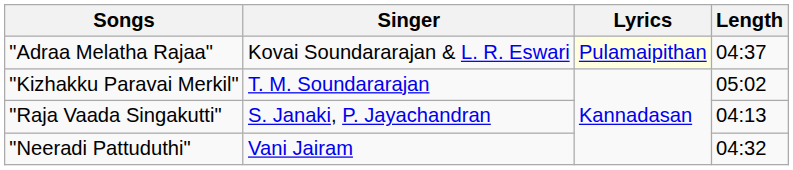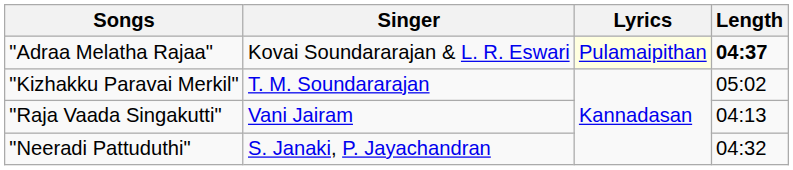 <table class="wikitable">
 <tr>
 <th>Songs</th>
 <th>Singer</th>
 <th>Lyrics</th>
 <th>Length</th>
 </tr>
 <tr>
 <td>"Adraa Melatha Rajaa"</td>
 <td>Kovai Soundararajan & <a href='#'>L. R. Eswari</a></td>
 <td style="background: lightyellow;"><a href='#'>Pulamaipithan</a></td>
-<td>04:37</td>
+<td><strong>04:37</strong></td>
 </tr>
 <tr>
 <td>"Kizhakku Paravai Merkil"</td>
 <td><a href='#'>T. M. Soundararajan</a></td>
 <td rowspan="3"><a href='#'>Kannadasan</a></td>
 <td>05:02</td>
 </tr>
 <tr>
 <td>"Raja Vaada Singakutti"</td>
-<td><a href='#'>S. Janaki</a>, <a href='#'>P. Jayachandran</a></td>
+<td><a href='#'>Vani Jairam</a></td>
 <td>04:13</td>
 </tr>
 <tr>
 <td>"Neeradi Pattuduthi"</td>
-<td><a href='#'>Vani Jairam</a></td>
+<td><a href='#'>S. Janaki</a>, <a href='#'>P. Jayachandran</a></td>
 <td>04:32</td>
 </tr>
 </table>
